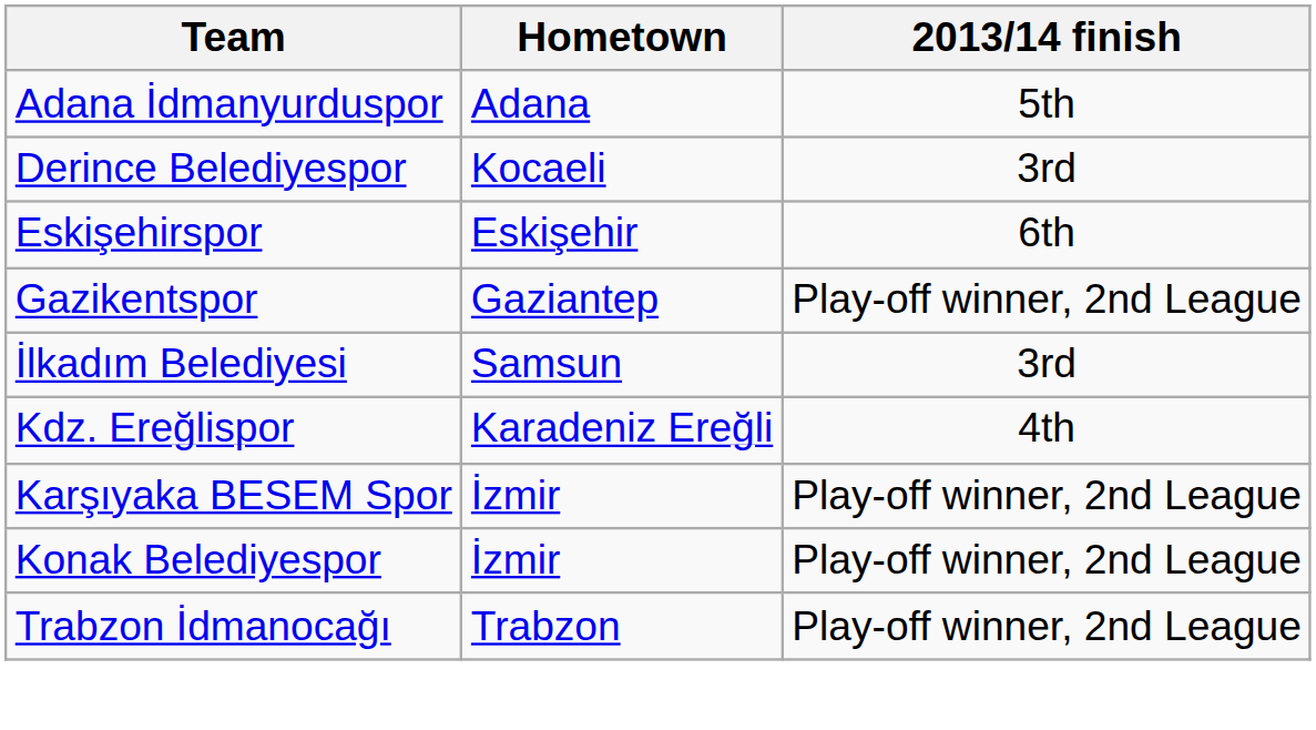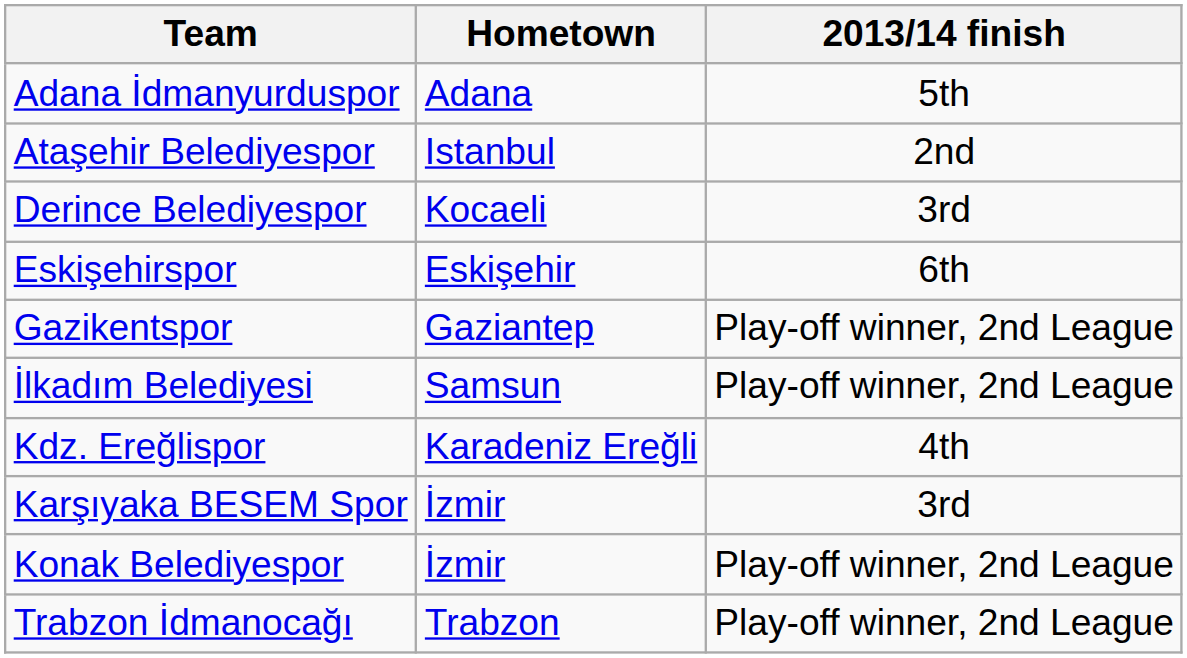 <table class="wikitable sortable">
 <tr>
 <th>Team</th>
 <th>Hometown</th>
 <th data-sort-type="number">2013/14 finish</th>
 </tr>
 <tr>
 <td><a href='#'>Adana İdmanyurduspor</a></td>
 <td><a href='#'>Adana</a></td>
 <td align=center>5th</td>
+</tr>
+<tr>
+<td><a href='#'>Ataşehir Belediyespor</a></td>
+<td><a href='#'>Istanbul</a></td>
+<td align=center>2nd</td>
 </tr>
 <tr>
 <td><a href='#'>Derince Belediyespor</a></td>
 <td><a href='#'>Kocaeli</a></td>
 <td align=center>3rd</td>
 </tr>
 <tr>
 <td><a href='#'>Eskişehirspor</a></td>
 <td><a href='#'>Eskişehir</a></td>
 <td align=center>6th</td>
 </tr>
 <tr>
 <td><a href='#'>Gazikentspor</a></td>
 <td><a href='#'>Gaziantep</a></td>
 <td align=center>Play-off winner, 2nd League</td>
 </tr>
 <tr>
 <td><a href='#'>İlkadım Belediyesi</a></td>
 <td><a href='#'>Samsun</a></td>
-<td align=center>3rd</td>
+<td align=center>Play-off winner, 2nd League</td>
 </tr>
 <tr>
 <td><a href='#'>Kdz. Ereğlispor</a></td>
 <td><a href='#'>Karadeniz Ereğli</a></td>
 <td align=center>4th</td>
 </tr>
 <tr>
 <td><a href='#'>Karşıyaka BESEM Spor</a></td>
 <td><a href='#'>İzmir</a></td>
-<td align=center>Play-off winner, 2nd League</td>
+<td align=center>3rd</td>
 </tr>
 <tr>
 <td><a href='#'>Konak Belediyespor</a></td>
 <td><a href='#'>İzmir</a></td>
 <td align=center>Play-off winner, 2nd League</td>
 </tr>
 <tr>
 <td><a href='#'>Trabzon İdmanocağı</a></td>
 <td><a href='#'>Trabzon</a></td>
 <td align=center>Play-off winner, 2nd League</td>
 </tr>
 </table>
